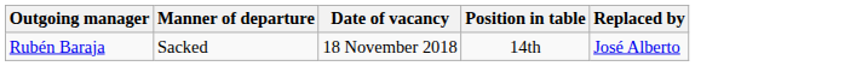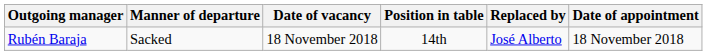 <table class="wikitable sortable">
 <tr>
 <th>Outgoing manager</th>
 <th>Manner of departure</th>
 <th>Date of vacancy</th>
 <th>Position in table</th>
 <th>Replaced by</th>
+<th>Date of appointment</th>
 </tr>
 <tr>
 <td> <a href='#'>Rubén Baraja</a></td>
 <td>Sacked</td>
 <td>18 November 2018</td>
 <td align=center>14th</td>
 <td> <a href='#'>José Alberto</a></td>
+<td>18 November 2018</td>
 </tr>
 </table>
